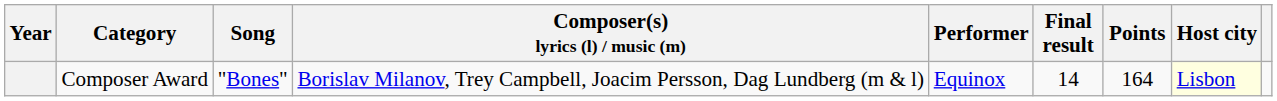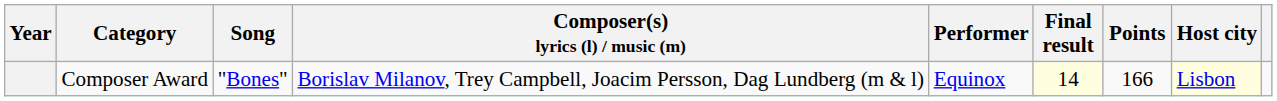 <table class="wikitable plainrowheaders">
 <tr>
 <th>Year</th>
 <th>Category</th>
 <th>Song</th>
 <th>Composer(s)<br><small>lyrics (l) / music (m)</small></th>
 <th>Performer</th>
 <th style="width:45px;">Final<br>result</th>
 <th style="width:45px;">Points</th>
 <th>Host city</th>
 <th></th>
 </tr>
 <tr>
 <th scope="row"></th>
 <td>Composer Award</td>
 <td>"<a href='#'>Bones</a>"</td>
 <td><a href='#'>Borislav Milanov</a>, Trey Campbell, Joacim Persson, Dag Lundberg (m & l)</td>
 <td><a href='#'>Equinox</a></td>
-<td style="text-align:center;">14</td>
-<td style="text-align:center;">164</td>
+<td style="background: lightyellow; text-align:center;">14</td>
+<td style="text-align:center;">166</td>
 <td style="background: lightyellow;"> <a href='#'>Lisbon</a></td>
 <td></td>
 </tr>
 </table>
